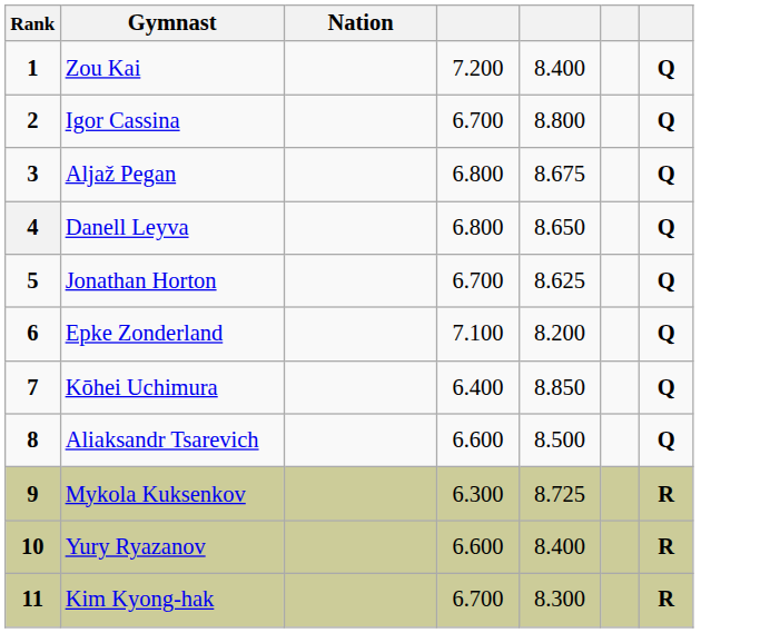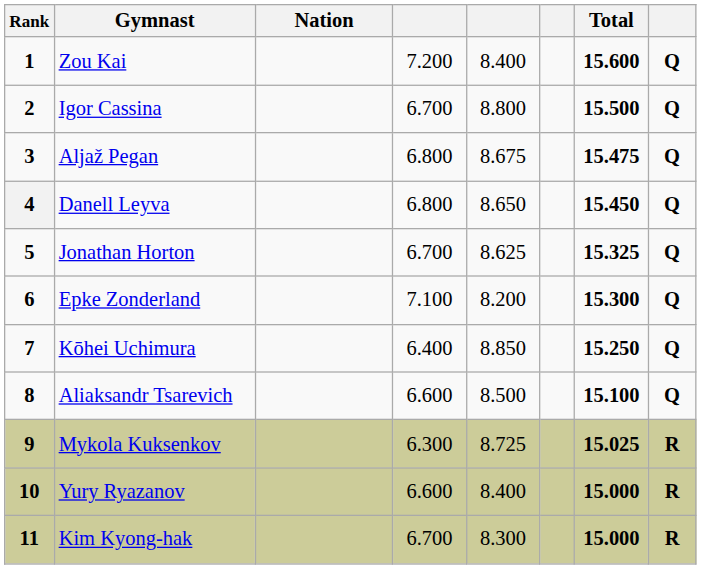 <table class="wikitable sortable" style="text-align:center;">
 <tr>
 <th scope="col"  style="width:15px;"><small>Rank</small></th>
 <th scope="col"  style="width:150px;">Gymnast</th>
 <th scope="col"  style="width:100px;">Nation</th>
 <th scope="col"  style="width:50px;"><small></small></th>
 <th scope="col"  style="width:50px;"><small></small></th>
 <th scope="col"  style="width:20px;"><small></small></th>
+<th scope="col"  style="width:50px;">Total</th>
 <th scope="col"  style="width:30px;"><small></small></th>
 </tr>
 <tr>
 <td scope=row style="text-align:center"><strong>1</strong></td>
 <td style="height:30px; text-align:left;"><a href='#'>Zou Kai</a></td>
 <td style="text-align:left;"><small></small></td>
 <td>7.200</td>
 <td>8.400</td>
 <td></td>
+<td><strong>15.600</strong></td>
 <td><strong>Q</strong></td>
 </tr>
 <tr>
 <td scope=row style="text-align:center"><strong>2</strong></td>
 <td style="height:30px; text-align:left;"><a href='#'>Igor Cassina</a></td>
 <td style="text-align:left;"><small></small></td>
 <td>6.700</td>
 <td>8.800</td>
 <td></td>
+<td><strong>15.500</strong></td>
 <td><strong>Q</strong></td>
 </tr>
 <tr>
 <td scope=row style="text-align:center"><strong>3</strong></td>
 <td style="height:30px; text-align:left;"><a href='#'>Aljaž Pegan</a></td>
 <td style="text-align:left;"><small></small></td>
 <td>6.800</td>
 <td>8.675</td>
 <td></td>
+<td><strong>15.475</strong></td>
 <td><strong>Q</strong></td>
 </tr>
 <tr>
 <th scope=row style="text-align:center"><strong>4</strong></th>
 <td style="height:30px; text-align:left;"><a href='#'>Danell Leyva</a></td>
 <td style="text-align:left;"><small></small></td>
 <td>6.800</td>
 <td>8.650</td>
 <td></td>
+<td><strong>15.450</strong></td>
 <td><strong>Q</strong></td>
 </tr>
 <tr>
 <td scope=row style="text-align:center"><strong>5</strong></td>
 <td style="height:30px; text-align:left;"><a href='#'>Jonathan Horton</a></td>
 <td style="text-align:left;"><small></small></td>
 <td>6.700</td>
 <td>8.625</td>
 <td></td>
+<td><strong>15.325</strong></td>
 <td><strong>Q</strong></td>
 </tr>
 <tr>
 <td scope=row style="text-align:center"><strong>6</strong></td>
 <td style="height:30px; text-align:left;"><a href='#'>Epke Zonderland</a></td>
 <td style="text-align:left;"><small></small></td>
 <td>7.100</td>
 <td>8.200</td>
 <td></td>
+<td><strong>15.300</strong></td>
 <td><strong>Q</strong></td>
 </tr>
 <tr>
 <td scope=row style="text-align:center"><strong>7</strong></td>
 <td style="height:30px; text-align:left;"><a href='#'>Kōhei Uchimura</a></td>
 <td style="text-align:left;"><small></small></td>
 <td>6.400</td>
 <td>8.850</td>
 <td></td>
+<td><strong>15.250</strong></td>
 <td><strong>Q</strong></td>
 </tr>
 <tr>
 <td scope=row style="text-align:center"><strong>8</strong></td>
 <td style="height:30px; text-align:left;"><a href='#'>Aliaksandr Tsarevich</a></td>
 <td style="text-align:left;"><small></small></td>
 <td>6.600</td>
 <td>8.500</td>
 <td></td>
+<td><strong>15.100</strong></td>
 <td><strong>Q</strong></td>
 </tr>
 <tr style="background:#CCCC99;">
 <td scope=row style="text-align:center"><strong>9</strong></td>
 <td style="height:30px; text-align:left;"><a href='#'>Mykola Kuksenkov</a></td>
 <td style="text-align:left;"><small></small></td>
 <td>6.300</td>
 <td>8.725</td>
 <td></td>
+<td><strong>15.025</strong></td>
 <td><strong>R</strong></td>
 </tr>
 <tr style="background:#CCCC99;">
 <td scope=row style="text-align:center"><strong>10</strong></td>
 <td style="height:30px; text-align:left;"><a href='#'>Yury Ryazanov</a></td>
 <td style="text-align:left;"><small></small></td>
 <td>6.600</td>
 <td>8.400</td>
 <td></td>
+<td><strong>15.000</strong></td>
 <td><strong>R</strong></td>
 </tr>
 <tr style="background:#CCCC99;">
 <td scope=row style="text-align:center"><strong>11</strong></td>
 <td style="height:30px; text-align:left;"><a href='#'>Kim Kyong-hak</a></td>
 <td style="text-align:left;"><small></small></td>
 <td>6.700</td>
 <td>8.300</td>
 <td></td>
+<td><strong>15.000</strong></td>
 <td><strong>R</strong></td>
 </tr>
 </table>
